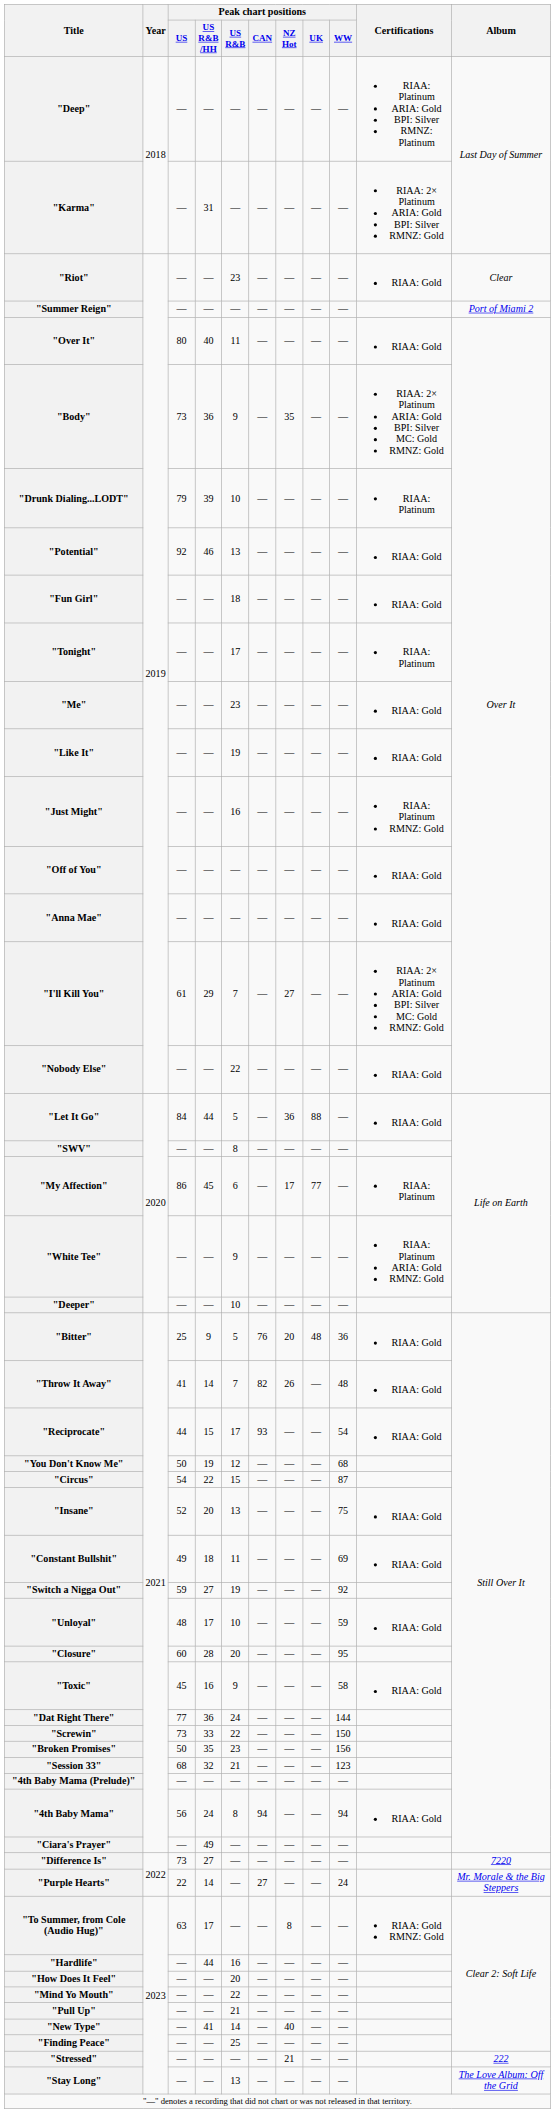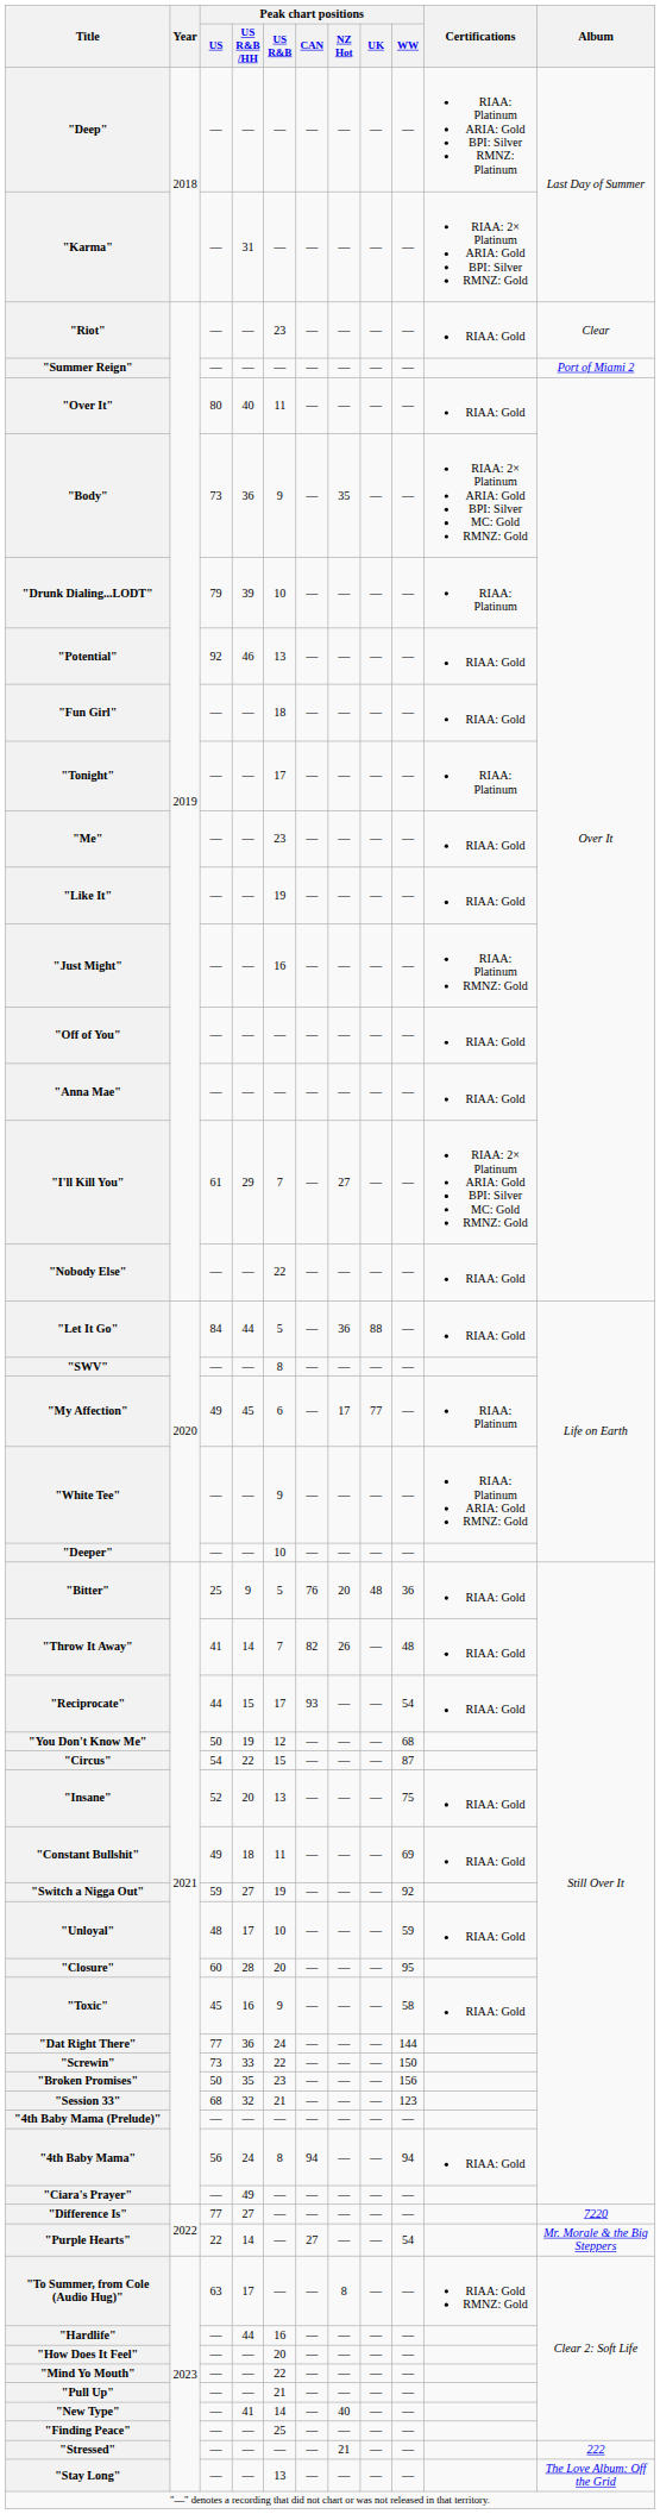 <table class="wikitable plainrowheaders" style="text-align:center;">
 <tr>
 <th scope="col" rowspan="2">Title</th>
 <th scope="col" rowspan="2">Year</th>
 <th scope="col" colspan="7">Peak chart positions</th>
 <th scope="col" rowspan="2">Certifications</th>
 <th scope="col" rowspan="2">Album</th>
 </tr>
 <tr>
 <th scope="col" style="width:2.5em;font-size:90%;"><a href='#'>US</a><br></th>
 <th scope="col" style="width:2.5em;font-size:90%;"><a href='#'>US<br>R&B<br>/HH</a><br></th>
 <th scope="col" style="width:2.5em;font-size:90%;"><a href='#'>US<br>R&B</a><br></th>
 <th scope="col" style="width:2.5em;font-size:90%;"><a href='#'>CAN</a><br></th>
 <th scope="col" style="width:2.5em;font-size:90%;"><a href='#'>NZ<br>Hot</a><br></th>
 <th scope="col" style="width:2.5em;font-size:90%;"><a href='#'>UK</a><br></th>
 <th scope="col" style="width:2.5em;font-size:90%;"><a href='#'>WW</a><br></th>
 </tr>
 <tr>
 <th scope="row">"Deep"</th>
 <td rowspan="2">2018</td>
 <td>—</td>
 <td>—</td>
 <td>—</td>
 <td>—</td>
 <td>—</td>
 <td>—</td>
 <td>—</td>
 <td><br><ul><li>RIAA: Platinum</li><li>ARIA: Gold</li><li>BPI: Silver</li><li>RMNZ: Platinum</li></ul></td>
 <td rowspan="2"><em>Last Day of Summer</em></td>
 </tr>
 <tr>
 <th scope="row">"Karma"</th>
 <td>—</td>
 <td>31</td>
 <td>—</td>
 <td>—</td>
 <td>—</td>
 <td>—</td>
 <td>—</td>
 <td><br><ul><li>RIAA: 2× Platinum</li><li>ARIA: Gold</li><li>BPI: Silver</li><li>RMNZ: Gold</li></ul></td>
 </tr>
 <tr>
 <th scope="row">"Riot"</th>
 <td rowspan="15">2019</td>
 <td>—</td>
 <td>—</td>
 <td>23</td>
 <td>—</td>
 <td>—</td>
 <td>—</td>
 <td>—</td>
 <td><br><ul><li>RIAA: Gold</li></ul></td>
 <td><em>Clear</em></td>
 </tr>
 <tr>
 <th scope="row">"Summer Reign"<br></th>
 <td>—</td>
 <td>—</td>
 <td>—</td>
 <td>—</td>
 <td>—</td>
 <td>—</td>
 <td>—</td>
 <td></td>
 <td><em><a href='#'>Port of Miami 2</a></em></td>
 </tr>
 <tr>
 <th scope="row">"Over It"</th>
 <td>80</td>
 <td>40</td>
 <td>11</td>
 <td>—</td>
 <td>—</td>
 <td>—</td>
 <td>—</td>
 <td><br><ul><li>RIAA: Gold</li></ul></td>
 <td rowspan="13"><em>Over It</em></td>
 </tr>
 <tr>
 <th scope="row">"Body"</th>
 <td>73</td>
 <td>36</td>
 <td>9</td>
 <td>—</td>
 <td>35</td>
 <td>—</td>
 <td>—</td>
 <td><br><ul><li>RIAA: 2× Platinum</li><li>ARIA: Gold</li><li>BPI: Silver</li><li>MC: Gold</li><li>RMNZ: Gold</li></ul></td>
 </tr>
 <tr>
 <th scope="row">"Drunk Dialing...LODT"</th>
 <td>79</td>
 <td>39</td>
 <td>10</td>
 <td>—</td>
 <td>—</td>
 <td>—</td>
 <td>—</td>
 <td><br><ul><li>RIAA: Platinum</li></ul></td>
 </tr>
 <tr>
 <th scope="row">"Potential"</th>
 <td>92</td>
 <td>46</td>
 <td>13</td>
 <td>—</td>
 <td>—</td>
 <td>—</td>
 <td>—</td>
 <td><br><ul><li>RIAA: Gold</li></ul></td>
 </tr>
 <tr>
 <th scope="row">"Fun Girl"</th>
 <td>—</td>
 <td>—</td>
 <td>18</td>
 <td>—</td>
 <td>—</td>
 <td>—</td>
 <td>—</td>
 <td><br><ul><li>RIAA: Gold</li></ul></td>
 </tr>
 <tr>
 <th scope="row">"Tonight"</th>
 <td>—</td>
 <td>—</td>
 <td>17</td>
 <td>—</td>
 <td>—</td>
 <td>—</td>
 <td>—</td>
 <td><br><ul><li>RIAA: Platinum</li></ul></td>
 </tr>
 <tr>
 <th scope="row">"Me"</th>
 <td>—</td>
 <td>—</td>
 <td>23</td>
 <td>—</td>
 <td>—</td>
 <td>—</td>
 <td>—</td>
 <td><br><ul><li>RIAA: Gold</li></ul></td>
 </tr>
 <tr>
 <th scope="row">"Like It"<br></th>
 <td>—</td>
 <td>—</td>
 <td>19</td>
 <td>—</td>
 <td>—</td>
 <td>—</td>
 <td>—</td>
 <td><br><ul><li>RIAA: Gold</li></ul></td>
 </tr>
 <tr>
 <th scope="row">"Just Might"<br></th>
 <td>—</td>
 <td>—</td>
 <td>16</td>
 <td>—</td>
 <td>—</td>
 <td>—</td>
 <td>—</td>
 <td><br><ul><li>RIAA: Platinum</li><li>RMNZ: Gold</li></ul></td>
 </tr>
 <tr>
 <th scope="row">"Off of You"</th>
 <td>—</td>
 <td>—</td>
 <td>—</td>
 <td>—</td>
 <td>—</td>
 <td>—</td>
 <td>—</td>
 <td><br><ul><li>RIAA: Gold</li></ul></td>
 </tr>
 <tr>
 <th scope="row">"Anna Mae"</th>
 <td>—</td>
 <td>—</td>
 <td>—</td>
 <td>—</td>
 <td>—</td>
 <td>—</td>
 <td>—</td>
 <td><br><ul><li>RIAA: Gold</li></ul></td>
 </tr>
 <tr>
 <th scope="row">"I'll Kill You"<br></th>
 <td>61</td>
 <td>29</td>
 <td>7</td>
 <td>—</td>
 <td>27</td>
 <td>—</td>
 <td>—</td>
 <td><br><ul><li>RIAA: 2× Platinum</li><li>ARIA: Gold</li><li>BPI: Silver</li><li>MC: Gold</li><li>RMNZ: Gold</li></ul></td>
 </tr>
 <tr>
 <th scope="row">"Nobody Else"</th>
 <td>—</td>
 <td>—</td>
 <td>22</td>
 <td>—</td>
 <td>—</td>
 <td>—</td>
 <td>—</td>
 <td><br><ul><li>RIAA: Gold</li></ul></td>
 </tr>
 <tr>
 <th scope="row">"Let It Go"</th>
 <td rowspan="5">2020</td>
 <td>84</td>
 <td>44</td>
 <td>5</td>
 <td>—</td>
 <td>36</td>
 <td>88</td>
 <td>—</td>
 <td><br><ul><li>RIAA: Gold</li></ul></td>
 <td rowspan="5"><em>Life on Earth</em></td>
 </tr>
 <tr>
 <th scope="row">"SWV"<br></th>
 <td>—</td>
 <td>—</td>
 <td>8</td>
 <td>—</td>
 <td>—</td>
 <td>—</td>
 <td>—</td>
 <td></td>
 </tr>
 <tr>
 <th scope="row">"My Affection"<br></th>
-<td>86</td>
+<td>49</td>
 <td>45</td>
 <td>6</td>
 <td>—</td>
 <td>17</td>
 <td>77</td>
 <td>—</td>
 <td><br><ul><li>RIAA: Platinum</li></ul></td>
 </tr>
 <tr>
 <th scope="row">"White Tee"<br></th>
 <td>—</td>
 <td>—</td>
 <td>9</td>
 <td>—</td>
 <td>—</td>
 <td>—</td>
 <td>—</td>
 <td><br><ul><li>RIAA: Platinum</li><li>ARIA: Gold</li><li>RMNZ: Gold</li></ul></td>
 </tr>
 <tr>
 <th scope="row">"Deeper"</th>
 <td>—</td>
 <td>—</td>
 <td>10</td>
 <td>—</td>
 <td>—</td>
 <td>—</td>
 <td>—</td>
 <td></td>
 </tr>
 <tr>
 <th scope="row">"Bitter"<br></th>
 <td rowspan="18">2021</td>
 <td>25</td>
 <td>9</td>
 <td>5</td>
 <td>76</td>
 <td>20</td>
 <td>48</td>
 <td>36</td>
 <td><br><ul><li>RIAA: Gold</li></ul></td>
 <td rowspan="18"><em>Still Over It</em></td>
 </tr>
 <tr>
 <th scope="row">"Throw It Away"</th>
 <td>41</td>
 <td>14</td>
 <td>7</td>
 <td>82</td>
 <td>26</td>
 <td>—</td>
 <td>48</td>
 <td><br><ul><li>RIAA: Gold</li></ul></td>
 </tr>
 <tr>
 <th scope="row">"Reciprocate"</th>
 <td>44</td>
 <td>15</td>
 <td>17</td>
 <td>93</td>
 <td>—</td>
 <td>—</td>
 <td>54</td>
 <td><br><ul><li>RIAA: Gold</li></ul></td>
 </tr>
 <tr>
 <th scope="row">"You Don't Know Me"</th>
 <td>50</td>
 <td>19</td>
 <td>12</td>
 <td>—</td>
 <td>—</td>
 <td>—</td>
 <td>68</td>
 <td></td>
 </tr>
 <tr>
 <th scope="row">"Circus"</th>
 <td>54</td>
 <td>22</td>
 <td>15</td>
 <td>—</td>
 <td>—</td>
 <td>—</td>
 <td>87</td>
 <td></td>
 </tr>
 <tr>
 <th scope="row">"Insane"</th>
 <td>52</td>
 <td>20</td>
 <td>13</td>
 <td>—</td>
 <td>—</td>
 <td>—</td>
 <td>75</td>
 <td><br><ul><li>RIAA: Gold</li></ul></td>
 </tr>
 <tr>
 <th scope="row">"Constant Bullshit"</th>
 <td>49</td>
 <td>18</td>
 <td>11</td>
 <td>—</td>
 <td>—</td>
 <td>—</td>
 <td>69</td>
 <td><br><ul><li>RIAA: Gold</li></ul></td>
 </tr>
 <tr>
 <th scope="row">"Switch a Nigga Out"</th>
 <td>59</td>
 <td>27</td>
 <td>19</td>
 <td>—</td>
 <td>—</td>
 <td>—</td>
 <td>92</td>
 <td></td>
 </tr>
 <tr>
 <th scope="row">"Unloyal"<br></th>
 <td>48</td>
 <td>17</td>
 <td>10</td>
 <td>—</td>
 <td>—</td>
 <td>—</td>
 <td>59</td>
 <td><br><ul><li>RIAA: Gold</li></ul></td>
 </tr>
 <tr>
 <th scope="row">"Closure"</th>
 <td>60</td>
 <td>28</td>
 <td>20</td>
 <td>—</td>
 <td>—</td>
 <td>—</td>
 <td>95</td>
 <td></td>
 </tr>
 <tr>
 <th scope="row">"Toxic"<br></th>
 <td>45</td>
 <td>16</td>
 <td>9</td>
 <td>—</td>
 <td>—</td>
 <td>—</td>
 <td>58</td>
 <td><br><ul><li>RIAA: Gold</li></ul></td>
 </tr>
 <tr>
 <th scope="row">"Dat Right There"<br></th>
 <td>77</td>
 <td>36</td>
 <td>24</td>
 <td>—</td>
 <td>—</td>
 <td>—</td>
 <td>144</td>
 <td></td>
 </tr>
 <tr>
 <th scope="row">"Screwin"<br></th>
 <td>73</td>
 <td>33</td>
 <td>22</td>
 <td>—</td>
 <td>—</td>
 <td>—</td>
 <td>150</td>
 <td></td>
 </tr>
 <tr>
 <th scope="row">"Broken Promises"</th>
 <td>50</td>
 <td>35</td>
 <td>23</td>
 <td>—</td>
 <td>—</td>
 <td>—</td>
 <td>156</td>
 <td></td>
 </tr>
 <tr>
 <th scope="row">"Session 33"</th>
 <td>68</td>
 <td>32</td>
 <td>21</td>
 <td>—</td>
 <td>—</td>
 <td>—</td>
 <td>123</td>
 <td></td>
 </tr>
 <tr>
 <th scope="row">"4th Baby Mama (Prelude)"</th>
 <td>—</td>
 <td>—</td>
 <td>—</td>
 <td>—</td>
 <td>—</td>
 <td>—</td>
 <td>—</td>
 <td></td>
 </tr>
 <tr>
 <th scope="row">"4th Baby Mama"</th>
 <td>56</td>
 <td>24</td>
 <td>8</td>
 <td>94</td>
 <td>—</td>
 <td>—</td>
 <td>94</td>
 <td><br><ul><li>RIAA: Gold</li></ul></td>
 </tr>
 <tr>
 <th scope="row">"Ciara's Prayer"<br></th>
 <td>—</td>
 <td>49</td>
 <td>—</td>
 <td>—</td>
 <td>—</td>
 <td>—</td>
 <td>—</td>
 <td></td>
 </tr>
 <tr>
 <th scope="row">"Difference Is"<br></th>
 <td rowspan="2">2022</td>
-<td>73</td>
+<td>77</td>
 <td>27</td>
 <td>—</td>
 <td>—</td>
 <td>—</td>
 <td>—</td>
 <td>—</td>
 <td></td>
 <td><em><a href='#'>7220</a></em></td>
 </tr>
 <tr>
 <th scope="row">"Purple Hearts"<br></th>
 <td>22</td>
 <td>14</td>
 <td>—</td>
 <td>27</td>
 <td>—</td>
 <td>—</td>
-<td>24</td>
+<td>54</td>
 <td></td>
 <td><em><a href='#'>Mr. Morale & the Big Steppers</a></em></td>
 </tr>
 <tr>
 <th scope="row">"To Summer, from Cole (Audio Hug)"<br></th>
 <td rowspan="9">2023</td>
 <td>63</td>
 <td>17</td>
 <td>—</td>
 <td>—</td>
 <td>8</td>
 <td>—</td>
 <td>—</td>
 <td><br><ul><li>RIAA: Gold</li><li>RMNZ: Gold</li></ul></td>
 <td rowspan="7"><em>Clear 2: Soft Life</em></td>
 </tr>
 <tr>
 <th scope="row">"Hardlife"</th>
 <td>—</td>
 <td>44</td>
 <td>16</td>
 <td>—</td>
 <td>—</td>
 <td>—</td>
 <td>—</td>
 <td></td>
 </tr>
 <tr>
 <th scope="row">"How Does It Feel"</th>
 <td>—</td>
 <td>—</td>
 <td>20</td>
 <td>—</td>
 <td>—</td>
 <td>—</td>
 <td>—</td>
 <td></td>
 </tr>
 <tr>
 <th scope="row">"Mind Yo Mouth"</th>
 <td>—</td>
 <td>—</td>
 <td>22</td>
 <td>—</td>
 <td>—</td>
 <td>—</td>
 <td>—</td>
 <td></td>
 </tr>
 <tr>
 <th scope="row">"Pull Up"</th>
 <td>—</td>
 <td>—</td>
 <td>21</td>
 <td>—</td>
 <td>—</td>
 <td>—</td>
 <td>—</td>
 <td></td>
 </tr>
 <tr>
 <th scope="row">"New Type"<br></th>
 <td>—</td>
 <td>41</td>
 <td>14</td>
 <td>—</td>
 <td>40</td>
 <td>—</td>
 <td>—</td>
 <td></td>
 </tr>
 <tr>
 <th scope="row">"Finding Peace"</th>
 <td>—</td>
 <td>—</td>
 <td>25</td>
 <td>—</td>
 <td>—</td>
 <td>—</td>
 <td>—</td>
 <td></td>
 </tr>
 <tr>
 <th scope="row">"Stressed"<br></th>
 <td>—</td>
 <td>—</td>
 <td>—</td>
 <td>—</td>
 <td>21</td>
 <td>—</td>
 <td>—</td>
 <td></td>
 <td><em><a href='#'>222</a></em></td>
 </tr>
 <tr>
 <th scope="row">"Stay Long"<br></th>
 <td>—</td>
 <td>—</td>
 <td>13</td>
 <td>—</td>
 <td>—</td>
 <td>—</td>
 <td>—</td>
 <td></td>
 <td><em><a href='#'>The Love Album: Off the Grid</a></em></td>
 </tr>
 <tr>
 <td colspan="13" style="font-size:85%">"—" denotes a recording that did not chart or was not released in that territory.</td>
 </tr>
 </table>
